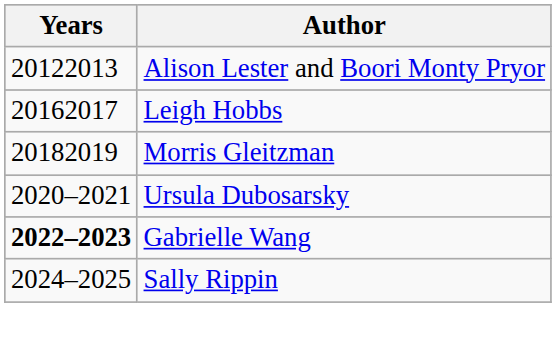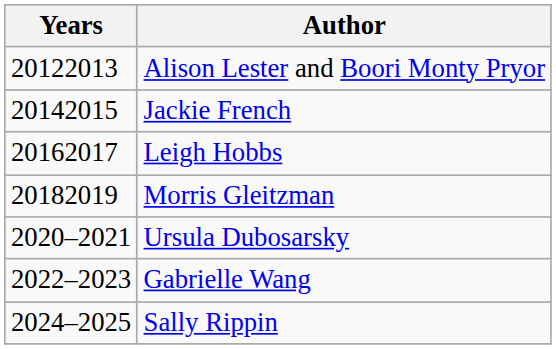 <table class="wikitable">
 <tr>
 <th>Years</th>
 <th>Author</th>
 </tr>
 <tr>
 <td>20122013</td>
 <td><a href='#'>Alison Lester</a> and <a href='#'>Boori Monty Pryor</a></td>
+</tr>
+<tr>
+<td>20142015</td>
+<td><a href='#'>Jackie French</a></td>
 </tr>
 <tr>
 <td>20162017</td>
 <td><a href='#'>Leigh Hobbs</a></td>
 </tr>
 <tr>
 <td>20182019</td>
 <td><a href='#'>Morris Gleitzman</a></td>
 </tr>
 <tr>
 <td>2020–2021</td>
 <td><a href='#'>Ursula Dubosarsky</a></td>
 </tr>
 <tr>
-<td><strong>2022–2023</strong></td>
+<td>2022–2023</td>
 <td><a href='#'>Gabrielle Wang</a></td>
 </tr>
 <tr>
 <td>2024–2025</td>
 <td><a href='#'>Sally Rippin</a></td>
 </tr>
 </table>
